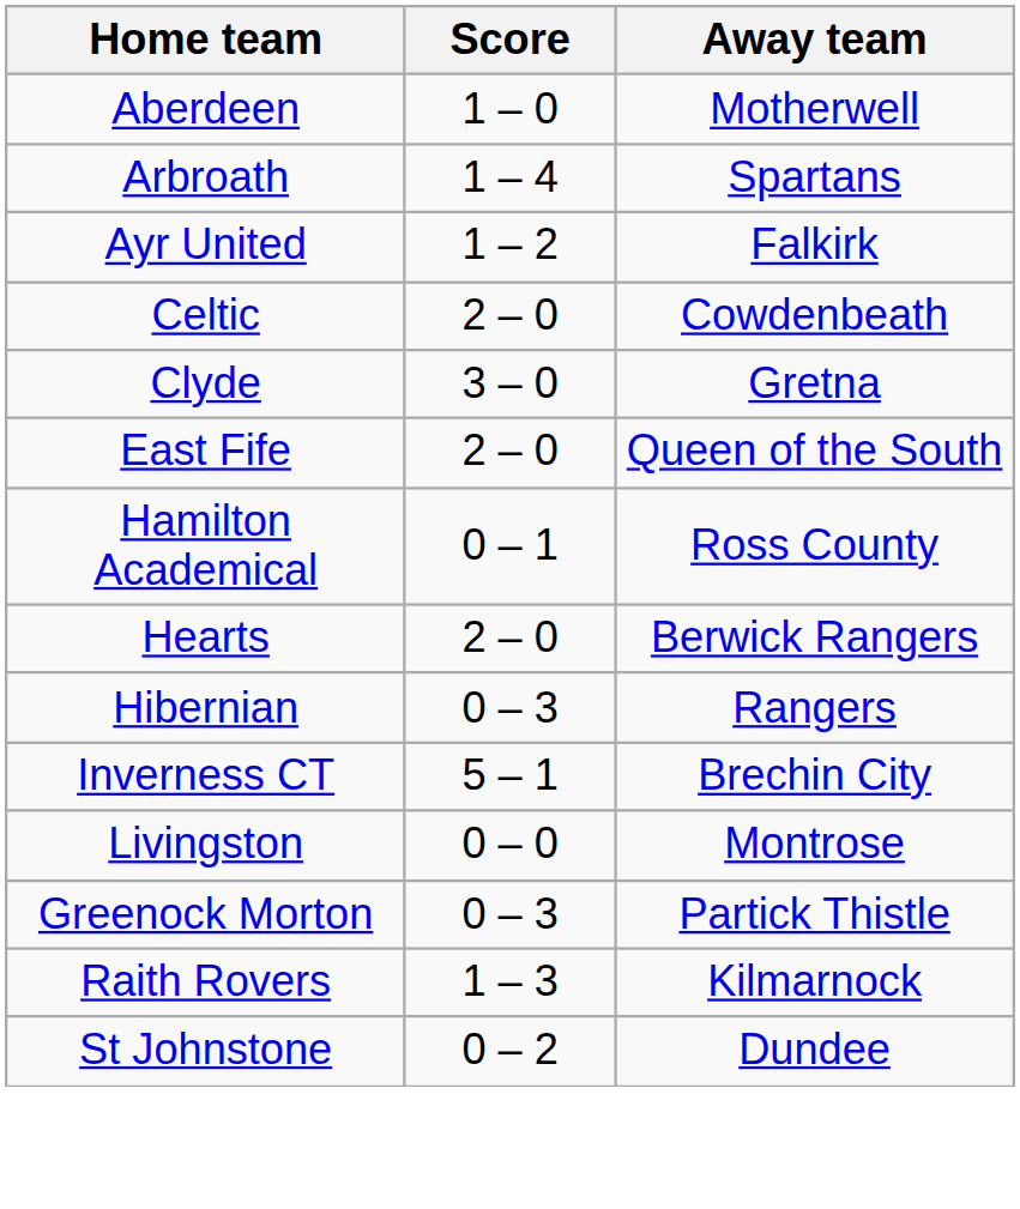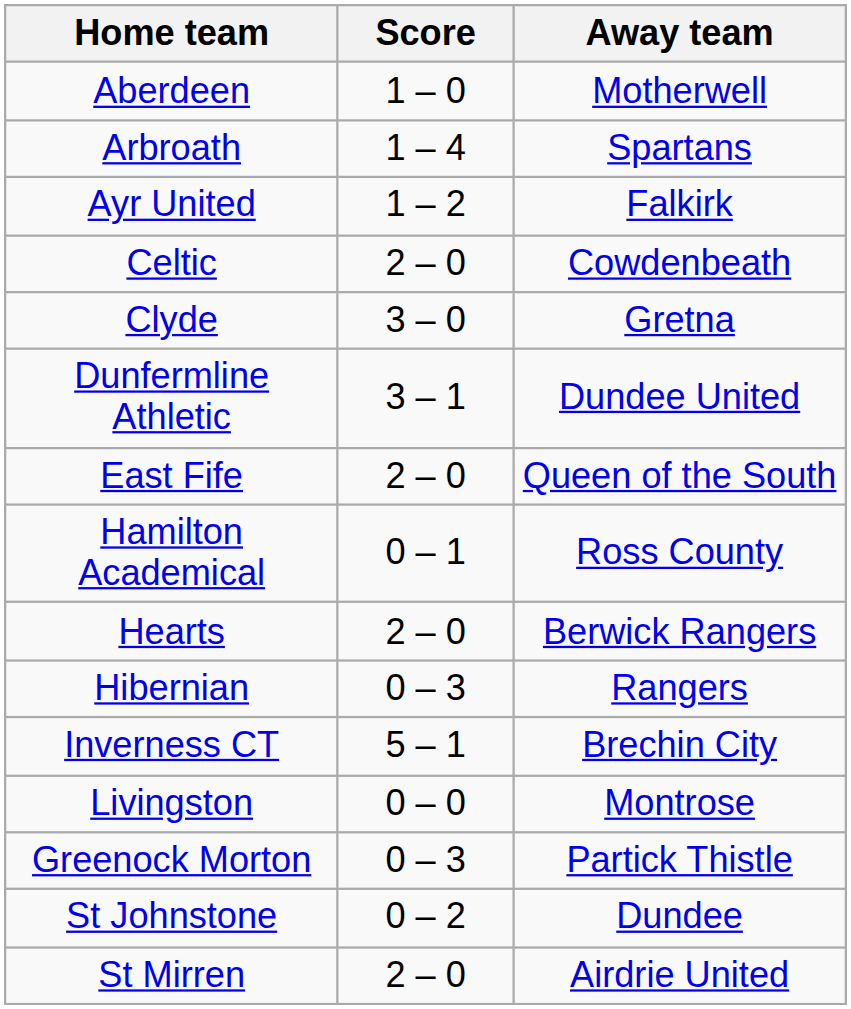 <table class="wikitable" style="text-align: center">
 <tr>
 <th width=140>Home team</th>
 <th width=70>Score</th>
 <th width=140>Away team</th>
 </tr>
 <tr>
 <td><a href='#'>Aberdeen</a></td>
 <td>1 – 0</td>
 <td><a href='#'>Motherwell</a></td>
 </tr>
 <tr>
 <td><a href='#'>Arbroath</a></td>
 <td>1 – 4</td>
 <td><a href='#'>Spartans</a></td>
 </tr>
 <tr>
 <td><a href='#'>Ayr United</a></td>
 <td>1 – 2</td>
 <td><a href='#'>Falkirk</a></td>
 </tr>
 <tr>
 <td><a href='#'>Celtic</a></td>
 <td>2 – 0</td>
 <td><a href='#'>Cowdenbeath</a></td>
 </tr>
 <tr>
 <td><a href='#'>Clyde</a></td>
 <td>3 – 0</td>
 <td><a href='#'>Gretna</a></td>
+</tr>
+<tr>
+<td><a href='#'>Dunfermline Athletic</a></td>
+<td>3 – 1</td>
+<td><a href='#'>Dundee United</a></td>
 </tr>
 <tr>
 <td><a href='#'>East Fife</a></td>
 <td>2 – 0</td>
 <td><a href='#'>Queen of the South</a></td>
 </tr>
 <tr>
 <td><a href='#'>Hamilton Academical</a></td>
 <td>0 – 1</td>
 <td><a href='#'>Ross County</a></td>
 </tr>
 <tr>
 <td><a href='#'>Hearts</a></td>
 <td>2 – 0</td>
 <td><a href='#'>Berwick Rangers</a></td>
 </tr>
 <tr>
 <td><a href='#'>Hibernian</a></td>
 <td>0 – 3</td>
 <td><a href='#'>Rangers</a></td>
 </tr>
 <tr>
 <td><a href='#'>Inverness CT</a></td>
 <td>5 – 1</td>
 <td><a href='#'>Brechin City</a></td>
 </tr>
 <tr>
 <td><a href='#'>Livingston</a></td>
 <td>0 – 0</td>
 <td><a href='#'>Montrose</a></td>
 </tr>
 <tr>
 <td><a href='#'>Greenock Morton</a></td>
 <td>0 – 3</td>
 <td><a href='#'>Partick Thistle</a></td>
 </tr>
 <tr>
-<td><a href='#'>Raith Rovers</a></td>
-<td>1 – 3</td>
-<td><a href='#'>Kilmarnock</a></td>
-</tr>
-<tr>
 <td><a href='#'>St Johnstone</a></td>
 <td>0 – 2</td>
 <td><a href='#'>Dundee</a></td>
 </tr>
+<tr>
+<td><a href='#'>St Mirren</a></td>
+<td>2 – 0</td>
+<td><a href='#'>Airdrie United</a></td>
+</tr>
 </table>
